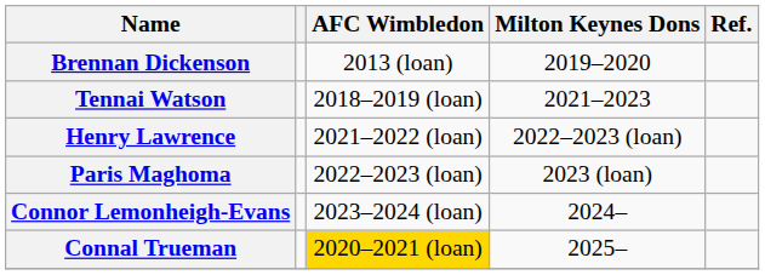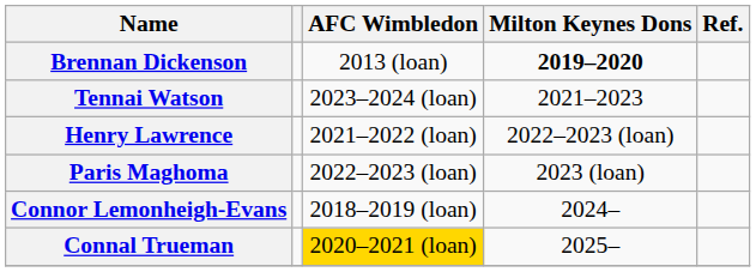 <table class="wikitable plainrowheaders">
 <tr>
 <th scope="col">Name</th>
 <th scope="col"></th>
 <th scope="col">AFC Wimbledon</th>
 <th scope="col">Milton Keynes Dons</th>
 <th scope="col">Ref.</th>
 </tr>
 <tr>
 <th scope="row"> <a href='#'>Brennan Dickenson</a></th>
 <td></td>
 <td style="text-align:center;">2013 (loan)</td>
-<td style="text-align:center;">2019–2020</td>
+<td style="text-align:center;"><strong>2019–2020</strong></td>
 <td style="text-align:center;"></td>
 </tr>
 <tr>
 <th scope="row"> <a href='#'>Tennai Watson</a></th>
 <td></td>
-<td style="text-align:center;">2018–2019 (loan)</td>
+<td style="text-align:center;">2023–2024 (loan)</td>
 <td style="text-align:center;">2021–2023</td>
 <td style="text-align:center;"></td>
 </tr>
 <tr>
 <th scope="row"> <a href='#'>Henry Lawrence</a></th>
 <td></td>
 <td style="text-align:center;">2021–2022 (loan)</td>
 <td style="text-align:center;">2022–2023 (loan)</td>
 <td style="text-align:center;"></td>
 </tr>
 <tr>
 <th scope="row"> <a href='#'>Paris Maghoma</a></th>
 <td></td>
 <td style="text-align:center;">2022–2023 (loan)</td>
 <td style="text-align:center;">2023 (loan)</td>
 <td style="text-align:center;"></td>
 </tr>
 <tr>
 <th scope="row"> <a href='#'>Connor Lemonheigh-Evans</a></th>
 <td></td>
-<td style="text-align:center;">2023–2024 (loan)</td>
+<td style="text-align:center;">2018–2019 (loan)</td>
 <td style="text-align:center;">2024–</td>
 <td style="text-align:center;"></td>
 </tr>
 <tr>
 <th scope="row"> <a href='#'>Connal Trueman</a></th>
 <td></td>
 <td style="background: gold; text-align:center;">2020–2021 (loan)</td>
 <td style="text-align:center;">2025–</td>
 <td style="text-align:center;"></td>
 </tr>
 <tr>
 </tr>
 </table>
